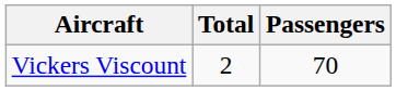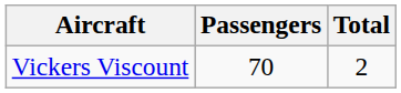 <table class="wikitable" style="margin:1em auto; border-collapse:collapse;text-align:center;">
 <tr>
 <th><strong>Aircraft</strong></th>
+<th><strong>Passengers</strong></th>
 <th><strong>Total</strong></th>
-<th><strong>Passengers</strong></th>
 </tr>
 <tr>
 <td><a href='#'>Vickers Viscount</a></td>
+<td>70</td>
 <td>2</td>
-<td>70</td>
 </tr>
 </table>
